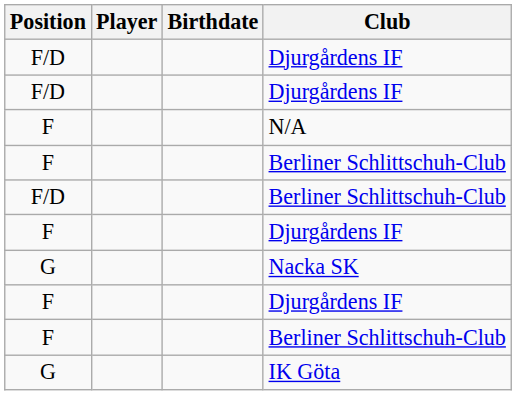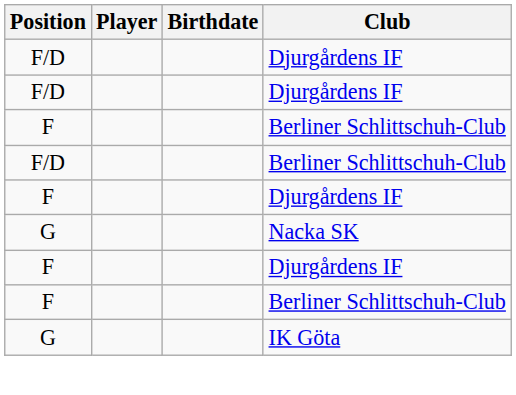 <table class="wikitable sortable" style="margin: 1em 1em 0; background: #f9f9f9; border: 1px #aaa solid; border-collapse: collapse; text-align: center; border: 1px solid; padding: 4px; border-spacing=0;">
 <tr>
 <th>Position</th>
 <th>Player</th>
 <th>Birthdate</th>
 <th>Club</th>
 </tr>
 <tr>
 <td>F/D</td>
 <td align="left"></td>
 <td align="right"></td>
 <td align="left"> <a href='#'>Djurgårdens IF</a></td>
 </tr>
 <tr>
 <td>F/D</td>
 <td align="left"></td>
 <td align="right"></td>
 <td align="left"> <a href='#'>Djurgårdens IF</a></td>
-</tr>
-<tr>
-<td>F</td>
-<td align="left"></td>
-<td align="right"></td>
-<td align="left">N/A</td>
 </tr>
 <tr>
 <td>F</td>
 <td align="left"></td>
 <td align="right"></td>
 <td align="left"> <a href='#'>Berliner Schlittschuh-Club</a></td>
 </tr>
 <tr>
 <td>F/D</td>
 <td align="left"></td>
 <td align="right"></td>
 <td align="left"> <a href='#'>Berliner Schlittschuh-Club</a></td>
 </tr>
 <tr>
 <td>F</td>
 <td align="left"></td>
 <td align="right"></td>
 <td align="left"> <a href='#'>Djurgårdens IF</a></td>
 </tr>
 <tr>
 <td>G</td>
 <td align="left"></td>
 <td align="right"></td>
 <td align="left"> <a href='#'>Nacka SK</a></td>
 </tr>
 <tr>
 <td>F</td>
 <td align="left"></td>
 <td align="right"></td>
 <td align="left"> <a href='#'>Djurgårdens IF</a></td>
 </tr>
 <tr>
 <td>F</td>
 <td align="left"></td>
 <td align="right"></td>
 <td align="left"> <a href='#'>Berliner Schlittschuh-Club</a></td>
 </tr>
 <tr>
 <td>G</td>
 <td align="left"></td>
 <td align="right"></td>
 <td align="left"> <a href='#'>IK Göta</a></td>
 </tr>
 </table>
